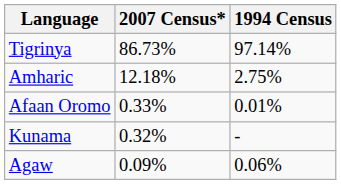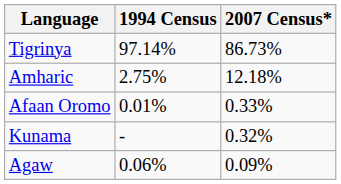 <table class="wikitable">
 <tr>
 <th>Language</th>
+<th>1994 Census</th>
 <th>2007 Census*</th>
-<th>1994 Census</th>
 </tr>
 <tr>
 <td><a href='#'>Tigrinya</a></td>
+<td>97.14%</td>
 <td>86.73%</td>
-<td>97.14%</td>
 </tr>
 <tr>
 <td><a href='#'>Amharic</a></td>
+<td>2.75%</td>
 <td>12.18%</td>
-<td>2.75%</td>
 </tr>
 <tr>
 <td><a href='#'>Afaan Oromo</a></td>
+<td>0.01%</td>
 <td>0.33%</td>
-<td>0.01%</td>
 </tr>
 <tr>
 <td><a href='#'>Kunama</a></td>
+<td>-</td>
 <td>0.32%</td>
-<td>-</td>
 </tr>
 <tr>
 <td><a href='#'>Agaw</a></td>
+<td>0.06%</td>
 <td>0.09%</td>
-<td>0.06%</td>
 </tr>
 </table>
